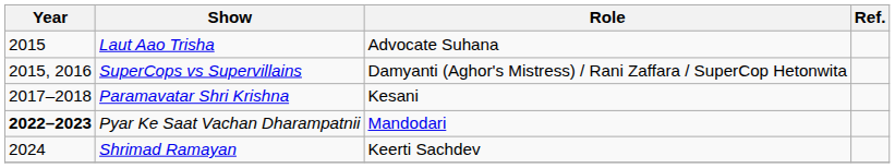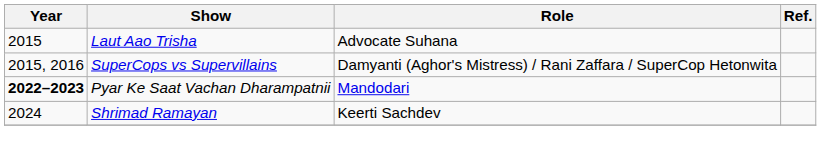 <table class="wikitable">
 <tr>
 <th>Year</th>
 <th>Show</th>
 <th>Role</th>
 <th>Ref.</th>
 </tr>
 <tr>
 <td>2015</td>
 <td><em><a href='#'>Laut Aao Trisha</a></em></td>
 <td>Advocate Suhana</td>
 <td></td>
 </tr>
 <tr>
 <td>2015, 2016</td>
 <td><em><a href='#'>SuperCops vs Supervillains</a></em></td>
 <td>Damyanti (Aghor's Mistress) / Rani Zaffara / SuperCop Hetonwita</td>
 <td></td>
 </tr>
 <tr>
-<td>2017–2018</td>
-<td><em><a href='#'>Paramavatar Shri Krishna</a></em></td>
-<td>Kesani</td>
-<td></td>
-</tr>
-<tr>
 <td><strong>2022–2023</strong></td>
 <td><em>Pyar Ke Saat Vachan Dharampatnii</em></td>
 <td><a href='#'>Mandodari</a></td>
 <td></td>
 </tr>
 <tr>
 <td>2024</td>
 <td><em><a href='#'>Shrimad Ramayan</a></em></td>
 <td>Keerti Sachdev</td>
 <td></td>
 </tr>
 <tr>
 </tr>
 </table>
